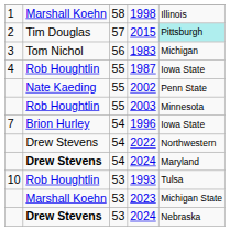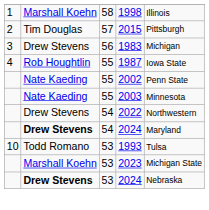 <table class="wikitable">
 <tr>
 </tr>
 <tr>
 <td>1</td>
 <td><a href='#'>Marshall Koehn</a></td>
 <td>58</td>
 <td><a href='#'>1998</a></td>
 <td style="font-size:80%;">Illinois</td>
 </tr>
 <tr>
 <td>2</td>
 <td>Tim Douglas</td>
 <td>57</td>
 <td><a href='#'>2015</a></td>
-<td style="background: paleturquoise; font-size:80%;">Pittsburgh</td>
+<td style="font-size:80%;">Pittsburgh</td>
 </tr>
 <tr>
 <td>3</td>
-<td>Tom Nichol</td>
+<td>Drew Stevens</td>
 <td>56</td>
 <td><a href='#'>1983</a></td>
 <td style="font-size:80%;">Michigan</td>
 </tr>
 <tr>
 <td>4</td>
 <td><a href='#'>Rob Houghtlin</a></td>
 <td>55</td>
 <td><a href='#'>1987</a></td>
 <td style="font-size:80%;">Iowa State</td>
 </tr>
 <tr>
 <td> </td>
 <td><a href='#'>Nate Kaeding</a></td>
 <td>55</td>
 <td><a href='#'>2002</a></td>
 <td style="font-size:80%;">Penn State</td>
 </tr>
 <tr>
 <td> </td>
-<td><a href='#'>Rob Houghtlin</a></td>
+<td><a href='#'>Nate Kaeding</a></td>
 <td>55</td>
 <td><a href='#'>2003</a></td>
 <td style="font-size:80%;">Minnesota</td>
-</tr>
-<tr>
-<td>7</td>
-<td><a href='#'>Brion Hurley</a></td>
-<td>54</td>
-<td><a href='#'>1996</a></td>
-<td style="font-size:80%;">Iowa State</td>
 </tr>
 <tr>
 <td></td>
 <td>Drew Stevens</td>
 <td>54</td>
 <td><a href='#'>2022</a></td>
 <td style="font-size:80%;">Northwestern</td>
 </tr>
 <tr>
 <td></td>
 <td><strong>Drew Stevens</strong></td>
 <td>54</td>
 <td><a href='#'>2024</a></td>
 <td style="font-size:80%;">Maryland</td>
 </tr>
 <tr>
 <td>10</td>
-<td><a href='#'>Rob Houghtlin</a></td>
+<td>Todd Romano</td>
 <td>53</td>
 <td><a href='#'>1993</a></td>
 <td style="font-size:80%;">Tulsa</td>
 </tr>
 <tr>
 <td></td>
 <td><a href='#'>Marshall Koehn</a></td>
 <td>53</td>
 <td><a href='#'>2023</a></td>
 <td style="font-size:80%;">Michigan State</td>
 </tr>
 <tr>
 <td></td>
 <td><strong>Drew Stevens</strong></td>
 <td>53</td>
 <td><a href='#'>2024</a></td>
 <td style="font-size:80%;">Nebraska<br></td>
 </tr>
 </table>
